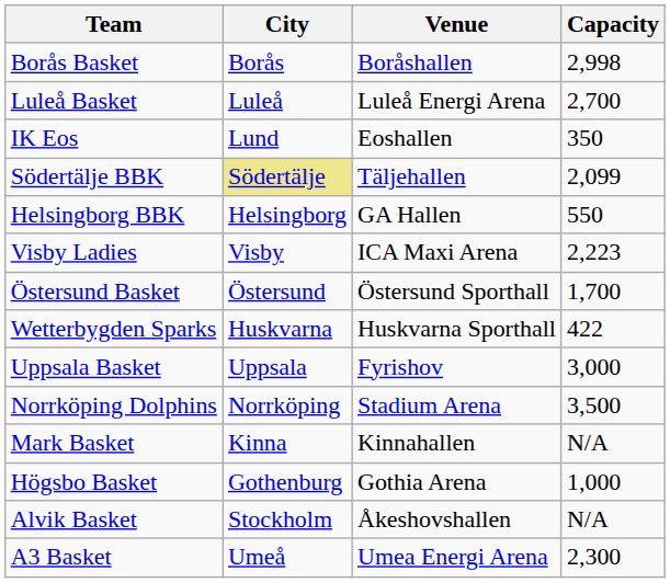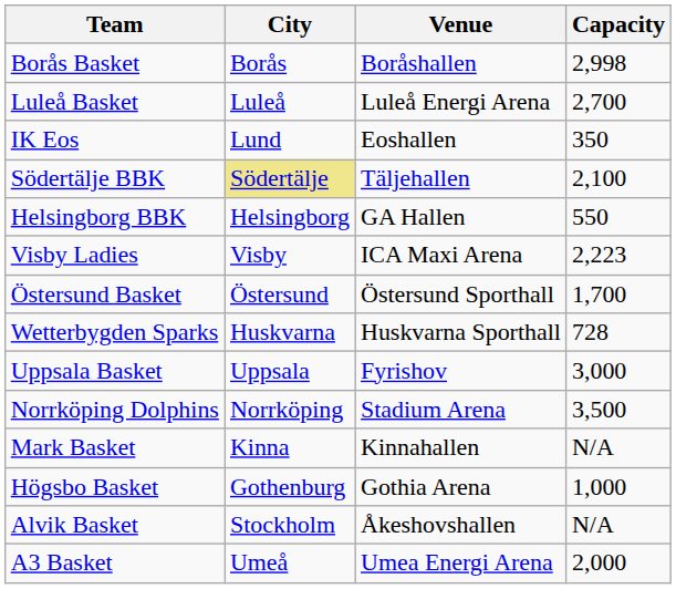 <table class="wikitable sortable">
 <tr>
 <th>Team</th>
 <th>City</th>
 <th>Venue</th>
 <th>Capacity</th>
 </tr>
 <tr>
 <td><a href='#'>Borås Basket</a></td>
 <td><a href='#'>Borås</a></td>
 <td><a href='#'>Boråshallen</a></td>
 <td>2,998</td>
 </tr>
 <tr>
 <td><a href='#'>Luleå Basket</a></td>
 <td><a href='#'>Luleå</a></td>
 <td>Luleå Energi Arena</td>
 <td>2,700</td>
 </tr>
 <tr>
 <td><a href='#'>IK Eos</a></td>
 <td><a href='#'>Lund</a></td>
 <td>Eoshallen</td>
 <td>350</td>
 </tr>
 <tr>
 <td><a href='#'>Södertälje BBK</a></td>
 <td style="background: khaki;"><a href='#'>Södertälje</a></td>
 <td><a href='#'>Täljehallen</a></td>
-<td>2,099</td>
+<td>2,100</td>
 </tr>
 <tr>
 <td><a href='#'>Helsingborg BBK</a></td>
 <td><a href='#'>Helsingborg</a></td>
 <td>GA Hallen</td>
 <td>550</td>
 </tr>
 <tr>
 <td><a href='#'>Visby Ladies</a></td>
 <td><a href='#'>Visby</a></td>
 <td>ICA Maxi Arena</td>
 <td>2,223</td>
 </tr>
 <tr>
 <td><a href='#'>Östersund Basket</a></td>
 <td><a href='#'>Östersund</a></td>
 <td>Östersund Sporthall</td>
 <td>1,700</td>
 </tr>
 <tr>
 <td><a href='#'>Wetterbygden Sparks</a></td>
 <td><a href='#'>Huskvarna</a></td>
 <td>Huskvarna Sporthall</td>
-<td>422</td>
+<td>728</td>
 </tr>
 <tr>
 <td><a href='#'>Uppsala Basket</a></td>
 <td><a href='#'>Uppsala</a></td>
 <td><a href='#'>Fyrishov</a></td>
 <td>3,000</td>
 </tr>
 <tr>
 <td><a href='#'>Norrköping Dolphins</a></td>
 <td><a href='#'>Norrköping</a></td>
 <td><a href='#'>Stadium Arena</a></td>
 <td>3,500</td>
 </tr>
 <tr>
 <td><a href='#'>Mark Basket</a></td>
 <td><a href='#'>Kinna</a></td>
 <td>Kinnahallen</td>
 <td>N/A</td>
 </tr>
 <tr>
 <td><a href='#'>Högsbo Basket</a></td>
 <td><a href='#'>Gothenburg</a></td>
 <td>Gothia Arena</td>
 <td>1,000</td>
 </tr>
 <tr>
 <td><a href='#'>Alvik Basket</a></td>
 <td><a href='#'>Stockholm</a></td>
 <td>Åkeshovshallen</td>
 <td>N/A</td>
 </tr>
 <tr>
 <td><a href='#'>A3 Basket</a></td>
 <td><a href='#'>Umeå</a></td>
 <td><a href='#'>Umea Energi Arena</a></td>
-<td>2,300</td>
+<td>2,000</td>
 </tr>
 </table>
